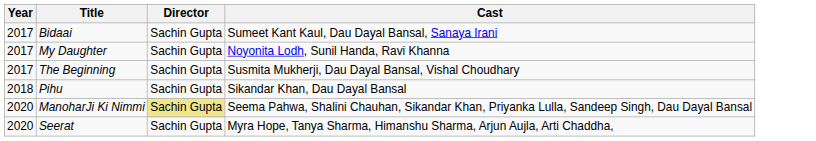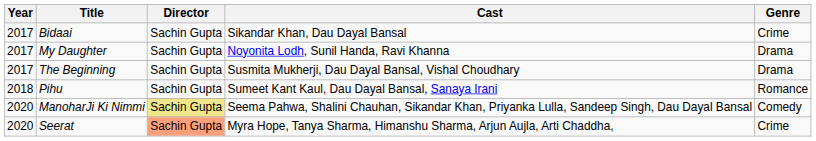 <table class="wikitable">
 <tr>
 <th>Year</th>
 <th>Title</th>
 <th>Director</th>
 <th>Cast</th>
+<th>Genre</th>
 </tr>
 <tr>
 <td>2017</td>
 <td><em>Bidaai</em></td>
 <td>Sachin Gupta</td>
-<td>Sumeet Kant Kaul, Dau Dayal Bansal, <a href='#'>Sanaya Irani</a></td>
+<td>Sikandar Khan, Dau Dayal Bansal</td>
+<td>Crime</td>
 </tr>
 <tr>
 <td>2017</td>
 <td><em>My Daughter</em></td>
 <td>Sachin Gupta</td>
 <td><a href='#'>Noyonita Lodh</a>, Sunil Handa, Ravi Khanna</td>
+<td>Drama</td>
 </tr>
 <tr>
 <td>2017</td>
 <td><em>The Beginning</em></td>
 <td>Sachin Gupta</td>
 <td>Susmita Mukherji, Dau Dayal Bansal, Vishal Choudhary</td>
+<td>Drama</td>
 </tr>
 <tr>
 <td>2018</td>
 <td><em>Pihu</em></td>
 <td>Sachin Gupta</td>
-<td>Sikandar Khan, Dau Dayal Bansal</td>
+<td>Sumeet Kant Kaul, Dau Dayal Bansal, <a href='#'>Sanaya Irani</a></td>
+<td>Romance</td>
 </tr>
 <tr>
 <td>2020</td>
 <td><em>ManoharJi Ki Nimmi</em></td>
 <td style="background: khaki;">Sachin Gupta</td>
 <td>Seema Pahwa, Shalini Chauhan, Sikandar Khan, Priyanka Lulla, Sandeep Singh, Dau Dayal Bansal</td>
+<td>Comedy</td>
 </tr>
 <tr>
 <td>2020</td>
 <td><em>Seerat</em></td>
-<td>Sachin Gupta</td>
+<td style="background: lightsalmon;">Sachin Gupta</td>
 <td>Myra Hope, Tanya Sharma, Himanshu Sharma, Arjun Aujla, Arti Chaddha,</td>
+<td>Crime</td>
 </tr>
 </table>
